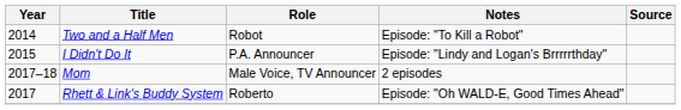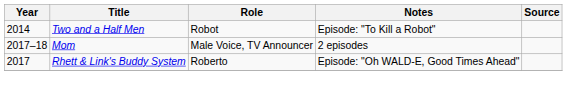 <table class="wikitable sortable plainrowheaders">
 <tr>
 <th>Year</th>
 <th>Title</th>
 <th>Role</th>
 <th class="unsortable">Notes</th>
 <th class="unsortable">Source</th>
 </tr>
 <tr>
 <td>2014</td>
 <td><em><a href='#'>Two and a Half Men</a></em></td>
 <td>Robot</td>
 <td>Episode: "To Kill a Robot"</td>
-<td></td>
-</tr>
-<tr>
-<td>2015</td>
-<td><em><a href='#'>I Didn't Do It</a></em></td>
-<td>P.A. Announcer</td>
-<td>Episode: "Lindy and Logan's Brrrrrthday"</td>
 <td></td>
 </tr>
 <tr>
 <td>2017–18</td>
 <td><em><a href='#'>Mom</a></em></td>
 <td>Male Voice, TV Announcer</td>
 <td>2 episodes</td>
 <td></td>
 </tr>
 <tr>
 <td>2017</td>
 <td><em><a href='#'>Rhett & Link's Buddy System</a></em></td>
 <td>Roberto</td>
 <td>Episode: "Oh WALD-E, Good Times Ahead"</td>
 <td></td>
 </tr>
 <tr>
 </tr>
 </table>
